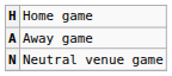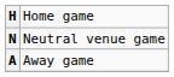 <table class="wikitable plainrowheaders" style="font-size:90%;">
 <tr>
 <th scope=row><strong>H</strong></th>
 <td>Home game</td>
 </tr>
 <tr>
+<th scope=row><strong>N</strong></th>
+<td>Neutral venue game</td>
+</tr>
+<tr>
 <th scope=row><strong>A</strong></th>
 <td>Away game</td>
 </tr>
 <tr>
-<th scope=row><strong>N</strong></th>
-<td>Neutral venue game</td>
-</tr>
-<tr>
 </tr>
 </table>
